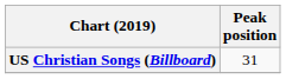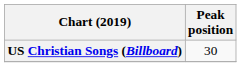 <table class="wikitable sortable plainrowheaders" style="text-align:center">
 <tr>
 <th scope="col">Chart (2019)</th>
 <th scope="col">Peak<br> position</th>
 </tr>
 <tr>
 <th scope="row">US <a href='#'>Christian Songs</a> (<a href='#'><em>Billboard</em></a>)</th>
-<td>31</td>
+<td>30</td>
 </tr>
 <tr>
 </tr>
 </table>
